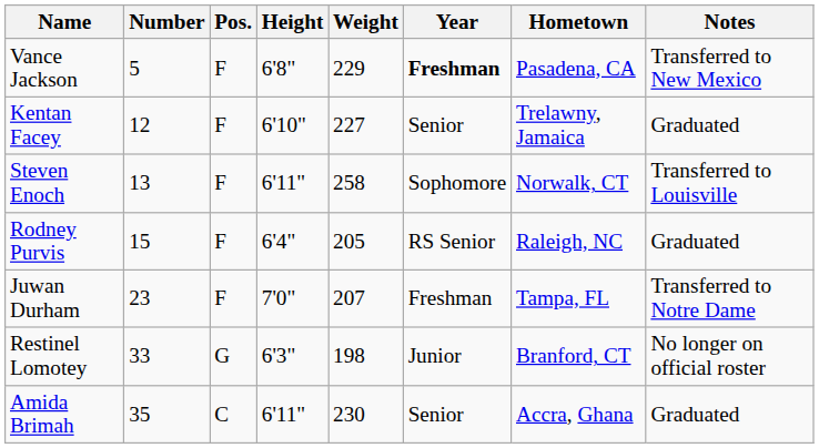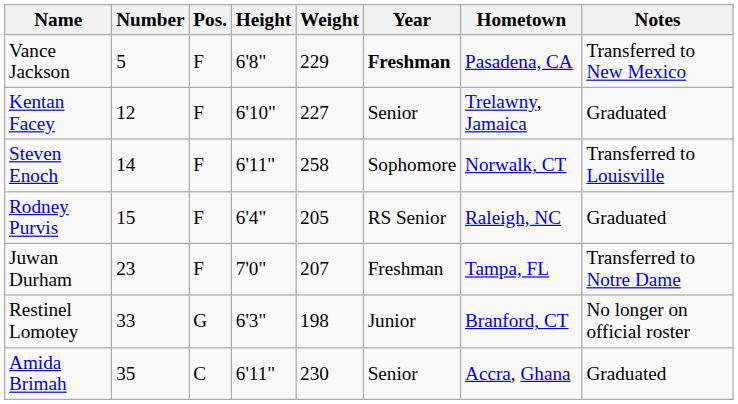 <table class="wikitable sortable" border="1">
 <tr>
 <th>Name</th>
 <th>Number</th>
 <th>Pos.</th>
 <th>Height</th>
 <th>Weight</th>
 <th>Year</th>
 <th>Hometown</th>
 <th class="unsortable">Notes</th>
 </tr>
 <tr>
 <td>Vance Jackson</td>
 <td>5</td>
 <td>F</td>
 <td>6'8"</td>
 <td>229</td>
 <td><strong>Freshman</strong></td>
 <td><a href='#'>Pasadena, CA</a></td>
 <td>Transferred to <a href='#'>New Mexico</a></td>
 </tr>
 <tr>
 <td><a href='#'>Kentan Facey</a></td>
 <td>12</td>
 <td>F</td>
 <td>6'10"</td>
 <td>227</td>
 <td>Senior</td>
 <td><a href='#'>Trelawny</a>, <a href='#'>Jamaica</a></td>
 <td>Graduated</td>
 </tr>
 <tr>
 <td><a href='#'>Steven Enoch</a></td>
-<td>13</td>
+<td>14</td>
 <td>F</td>
 <td>6'11"</td>
 <td>258</td>
 <td>Sophomore</td>
 <td><a href='#'>Norwalk, CT</a></td>
 <td>Transferred to <a href='#'>Louisville</a></td>
 </tr>
 <tr>
 <td><a href='#'>Rodney Purvis</a></td>
 <td>15</td>
 <td>F</td>
 <td>6'4"</td>
 <td>205</td>
 <td>RS Senior</td>
 <td><a href='#'>Raleigh, NC</a></td>
 <td>Graduated</td>
 </tr>
 <tr>
 <td>Juwan Durham</td>
 <td>23</td>
 <td>F</td>
 <td>7'0"</td>
 <td>207</td>
 <td>Freshman</td>
 <td><a href='#'>Tampa, FL</a></td>
 <td>Transferred to <a href='#'>Notre Dame</a></td>
 </tr>
 <tr>
 <td>Restinel Lomotey</td>
 <td>33</td>
 <td>G</td>
 <td>6'3"</td>
 <td>198</td>
 <td>Junior</td>
 <td><a href='#'>Branford, CT</a></td>
 <td>No longer on official roster</td>
 </tr>
 <tr>
 <td><a href='#'>Amida Brimah</a></td>
 <td>35</td>
 <td>C</td>
 <td>6'11"</td>
 <td>230</td>
 <td>Senior</td>
 <td><a href='#'>Accra</a>, <a href='#'>Ghana</a></td>
 <td>Graduated</td>
 </tr>
 </table>
